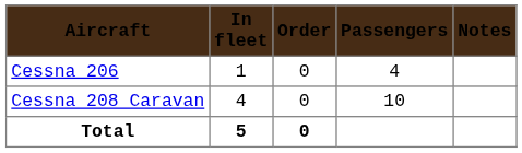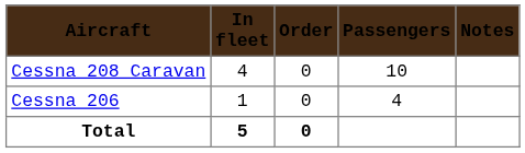 <table class="toccolours" border="1" cellpadding="3" style="margin:1em auto; border-collapse:collapse">
 <tr style="background:#472c15;">
 <th><span>Aircraft</span></th>
 <th style="width:25px;"><span>In fleet</span></th>
 <th><span>Order</span></th>
 <th><span>Passengers</span></th>
 <th><span>Notes</span></th>
 </tr>
 <tr>
+<td><a href='#'>Cessna 208 Caravan</a></td>
+<td align=center>4</td>
+<td align=center>0</td>
+<td align=center>10</td>
+<td align="center"></td>
+</tr>
+<tr>
 <td><a href='#'>Cessna 206</a></td>
 <td align=center>1</td>
 <td align=center>0</td>
 <td align=center>4</td>
-<td align="center"></td>
-</tr>
-<tr>
-<td><a href='#'>Cessna 208 Caravan</a></td>
-<td align=center>4</td>
-<td align=center>0</td>
-<td align=center>10</td>
 <td align="center"></td>
 </tr>
 <tr>
 <td align="center"><strong>Total</strong></td>
 <td align="center"><strong>5</strong></td>
 <td align="center"><strong>0</strong></td>
 <td align="center"></td>
 <td></td>
 </tr>
 </table>
